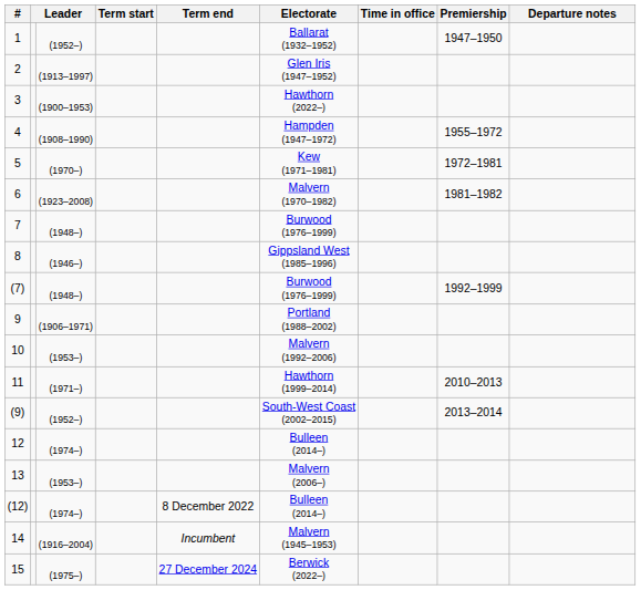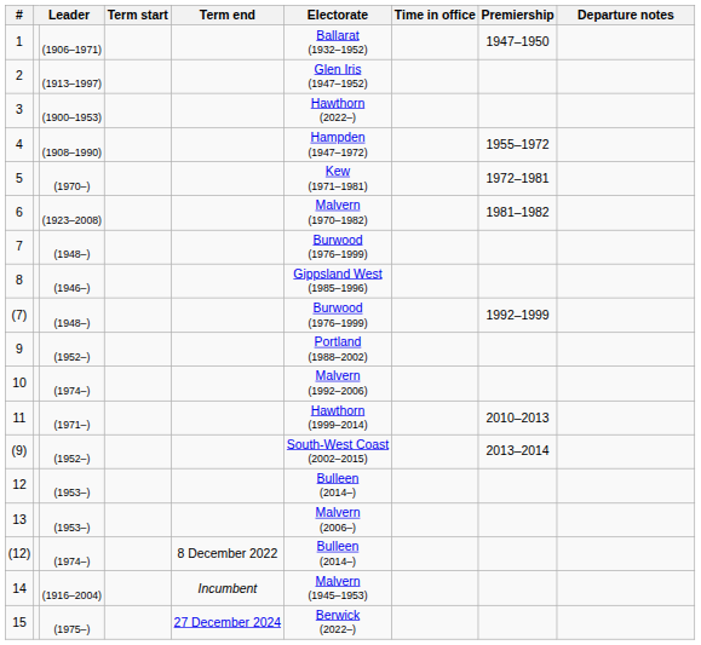 <table class="wikitable sortable">
 <tr>
 <th>#</th>
 <th colspan=2>Leader</th>
 <th>Term start</th>
 <th>Term end</th>
 <th>Electorate</th>
 <th>Time in office</th>
 <th>Premiership</th>
 <th width=20%>Departure notes</th>
 </tr>
 <tr align=center>
 <td>1</td>
 <td></td>
-<td><br><small>(1952–)</small></td>
+<td><br><small>(1906–1971)</small></td>
 <td></td>
 <td></td>
 <td><a href='#'>Ballarat</a><br><small>(1932–1952)</small></td>
 <td></td>
 <td>1947–1950</td>
 <td></td>
 </tr>
 <tr align=center>
 <td>2</td>
 <td></td>
 <td><br><small>(1913–1997)</small></td>
 <td></td>
 <td></td>
 <td><a href='#'>Glen Iris</a><br><small>(1947–1952)</small></td>
 <td></td>
 <td></td>
 <td></td>
 </tr>
 <tr align=center>
 <td>3</td>
 <td></td>
 <td><br><small>(1900–1953)</small></td>
 <td></td>
 <td></td>
 <td><a href='#'>Hawthorn</a><br><small>(2022–)</small></td>
 <td></td>
 <td></td>
 <td></td>
 </tr>
 <tr align=center>
 <td>4</td>
 <td></td>
 <td><br><small>(1908–1990)</small></td>
 <td></td>
 <td></td>
 <td><a href='#'>Hampden</a><br><small>(1947–1972)</small></td>
 <td></td>
 <td>1955–1972</td>
 <td></td>
 </tr>
 <tr align=center>
 <td>5</td>
 <td></td>
 <td><br><small>(1970–)</small></td>
 <td></td>
 <td></td>
 <td><a href='#'>Kew</a><br><small>(1971–1981)</small></td>
 <td></td>
 <td>1972–1981</td>
 <td></td>
 </tr>
 <tr align=center>
 <td>6</td>
 <td></td>
 <td><br><small>(1923–2008)</small></td>
 <td></td>
 <td></td>
 <td><a href='#'>Malvern</a><br><small>(1970–1982)</small></td>
 <td></td>
 <td>1981–1982</td>
 <td></td>
 </tr>
 <tr align=center>
 <td>7</td>
 <td></td>
 <td><br><small>(1948–)</small></td>
 <td></td>
 <td></td>
 <td><a href='#'>Burwood</a><br><small>(1976–1999)</small></td>
 <td></td>
 <td></td>
 <td></td>
 </tr>
 <tr align=center>
 <td>8</td>
 <td></td>
 <td><br><small>(1946–)</small></td>
 <td></td>
 <td></td>
 <td><a href='#'>Gippsland West</a><br><small>(1985–1996)</small></td>
 <td></td>
 <td></td>
 <td></td>
 </tr>
 <tr align=center>
 <td>(7)</td>
 <td></td>
 <td><br><small>(1948–)</small></td>
 <td></td>
 <td></td>
 <td><a href='#'>Burwood</a><br><small>(1976–1999)</small></td>
 <td></td>
 <td>1992–1999</td>
 <td></td>
 </tr>
 <tr align=center>
 <td>9</td>
 <td></td>
-<td><br><small>(1906–1971)</small></td>
+<td><br><small>(1952–)</small></td>
 <td></td>
 <td></td>
 <td><a href='#'>Portland</a><br><small>(1988–2002)</small></td>
 <td></td>
 <td></td>
 <td></td>
 </tr>
 <tr align=center>
 <td>10</td>
 <td></td>
-<td><br><small>(1953–)</small></td>
+<td><br><small>(1974–)</small></td>
 <td></td>
 <td></td>
 <td><a href='#'>Malvern</a><br><small>(1992–2006)</small></td>
 <td></td>
 <td></td>
 <td></td>
 </tr>
 <tr align=center>
 <td>11</td>
 <td></td>
 <td><br><small>(1971–)</small></td>
 <td></td>
 <td></td>
 <td><a href='#'>Hawthorn</a><br><small>(1999–2014)</small></td>
 <td></td>
 <td>2010–2013</td>
 <td></td>
 </tr>
 <tr align=center>
 <td>(9)</td>
 <td></td>
 <td><br><small>(1952–)</small></td>
 <td></td>
 <td></td>
 <td><a href='#'>South-West Coast</a><br><small>(2002–2015)</small></td>
 <td></td>
 <td>2013–2014</td>
 <td></td>
 </tr>
 <tr align=center>
 <td>12</td>
 <td></td>
-<td><br><small>(1974–)</small></td>
+<td><br><small>(1953–)</small></td>
 <td></td>
 <td></td>
 <td><a href='#'>Bulleen</a><br><small>(2014–)</small></td>
 <td></td>
 <td></td>
 <td></td>
 </tr>
 <tr align=center>
 <td>13</td>
 <td></td>
 <td><br><small>(1953–)</small></td>
 <td></td>
 <td></td>
 <td><a href='#'>Malvern</a><br><small>(2006–)</small></td>
 <td></td>
 <td></td>
 <td></td>
 </tr>
 <tr align=center>
 <td>(12)</td>
 <td></td>
 <td><br><small>(1974–)</small></td>
 <td><br></td>
 <td>8 December 2022</td>
 <td><a href='#'>Bulleen</a><br><small>(2014–)</small></td>
 <td></td>
 <td></td>
 <td></td>
 </tr>
 <tr align=center>
 <td>14</td>
 <td></td>
 <td><br><small>(1916–2004)</small></td>
 <td> </td>
 <td><em>Incumbent</em></td>
 <td><a href='#'>Malvern</a><br><small>(1945–1953)</small></td>
 <td></td>
 <td></td>
 <td></td>
 </tr>
 <tr align=center>
 <td>15</td>
 <td></td>
 <td><br><small>(1975–)</small></td>
 <td> </td>
 <td><a href='#'>27 December 2024</a></td>
 <td><a href='#'>Berwick</a><br><small>(2022–)</small></td>
 <td></td>
 <td></td>
 <td></td>
 </tr>
 </table>
